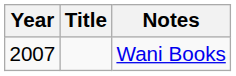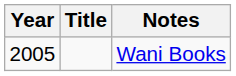 <table class="wikitable">
 <tr>
 <th>Year</th>
 <th>Title</th>
 <th>Notes</th>
 </tr>
 <tr>
-<td>2007</td>
+<td>2005</td>
 <td></td>
 <td><a href='#'>Wani Books</a></td>
 </tr>
 </table>
